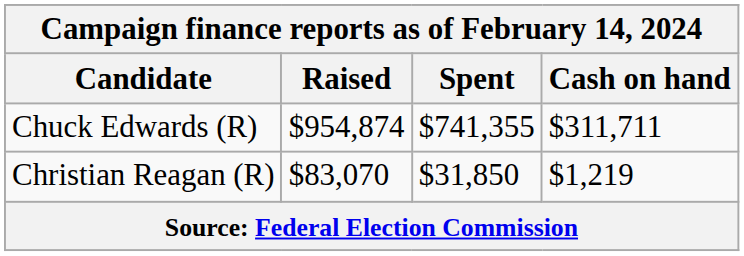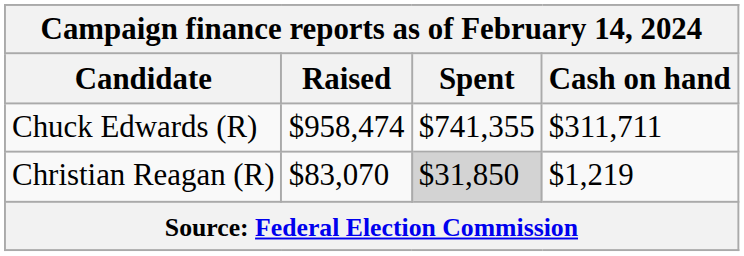 <table class="wikitable sortable">
 <tr>
 <th colspan=4>Campaign finance reports as of February 14, 2024</th>
 </tr>
 <tr style="text-align:center;">
 <th>Candidate</th>
 <th>Raised</th>
 <th>Spent</th>
 <th>Cash on hand</th>
 </tr>
 <tr>
 <td>Chuck Edwards (R)</td>
-<td>$954,874</td>
+<td>$958,474</td>
 <td>$741,355</td>
 <td>$311,711</td>
 </tr>
 <tr>
 <td>Christian Reagan (R)</td>
 <td>$83,070</td>
-<td>$31,850</td>
+<td style="background: lightgrey;">$31,850</td>
 <td>$1,219</td>
 </tr>
 <tr>
 <th colspan="4"><small>Source: <a href='#'>Federal Election Commission</a></small></th>
 </tr>
 </table>
